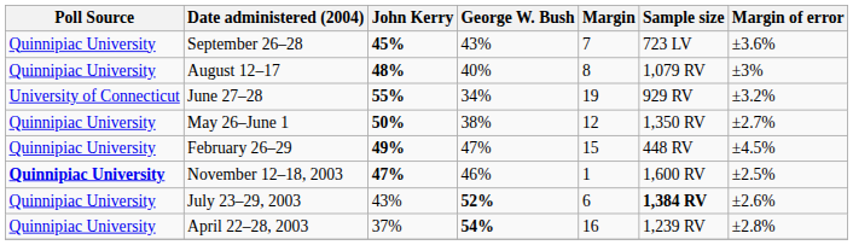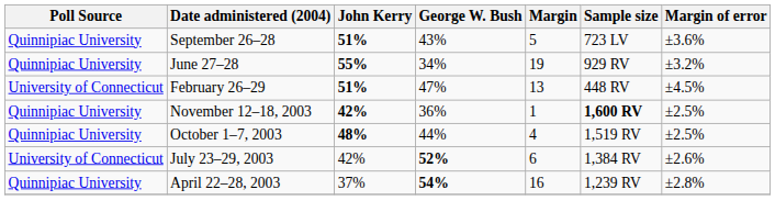 <table class="wikitable">
 <tr valign=bottom>
 <th>Poll Source</th>
 <th>Date administered (2004)</th>
 <th>John Kerry</th>
 <th>George W. Bush</th>
 <th>Margin</th>
 <th>Sample size</th>
 <th>Margin of error</th>
 </tr>
 <tr>
 <td><a href='#'>Quinnipiac University</a></td>
 <td>September 26–28</td>
-<td><strong>45%</strong></td>
+<td><strong>51%</strong></td>
 <td>43%</td>
-<td>7</td>
+<td>5</td>
 <td>723 LV</td>
 <td>±3.6%</td>
 </tr>
 <tr>
 <td><a href='#'>Quinnipiac University</a></td>
-<td>August 12–17</td>
-<td><strong>48%</strong></td>
-<td>40%</td>
-<td>8</td>
-<td>1,079 RV</td>
-<td>±3%</td>
-</tr>
-<tr>
-<td><a href='#'>University of Connecticut</a></td>
 <td>June 27–28</td>
 <td><strong>55%</strong></td>
 <td>34%</td>
 <td>19</td>
 <td>929 RV</td>
 <td>±3.2%</td>
 </tr>
 <tr>
-<td><a href='#'>Quinnipiac University</a></td>
-<td>May 26–June 1</td>
-<td><strong>50%</strong></td>
-<td>38%</td>
-<td>12</td>
-<td>1,350 RV</td>
-<td>±2.7%</td>
-</tr>
-<tr>
-<td><a href='#'>Quinnipiac University</a></td>
+<td><a href='#'>University of Connecticut</a></td>
 <td>February 26–29</td>
-<td><strong>49%</strong></td>
+<td><strong>51%</strong></td>
 <td>47%</td>
-<td>15</td>
+<td>13</td>
 <td>448 RV</td>
 <td>±4.5%</td>
 </tr>
 <tr>
-<td><strong><a href='#'>Quinnipiac University</a></strong></td>
+<td><a href='#'>Quinnipiac University</a></td>
 <td>November 12–18, 2003</td>
-<td><strong>47%</strong></td>
-<td>46%</td>
+<td><strong>42%</strong></td>
+<td>36%</td>
 <td>1</td>
-<td>1,600 RV</td>
+<td><strong>1,600 RV</strong></td>
 <td>±2.5%</td>
 </tr>
 <tr>
 <td><a href='#'>Quinnipiac University</a></td>
+<td>October 1–7, 2003</td>
+<td><strong>48%</strong></td>
+<td>44%</td>
+<td>4</td>
+<td>1,519 RV</td>
+<td>±2.5%</td>
+</tr>
+<tr>
+<td><a href='#'>University of Connecticut</a></td>
 <td>July 23–29, 2003</td>
-<td>43%</td>
+<td>42%</td>
 <td><strong>52%</strong></td>
 <td>6</td>
-<td><strong>1,384 RV</strong></td>
+<td>1,384 RV</td>
 <td>±2.6%</td>
 </tr>
 <tr>
 <td><a href='#'>Quinnipiac University</a></td>
 <td>April 22–28, 2003</td>
 <td>37%</td>
 <td><strong>54%</strong></td>
 <td>16</td>
 <td>1,239 RV</td>
 <td>±2.8%</td>
 </tr>
 <tr>
 </tr>
 </table>
